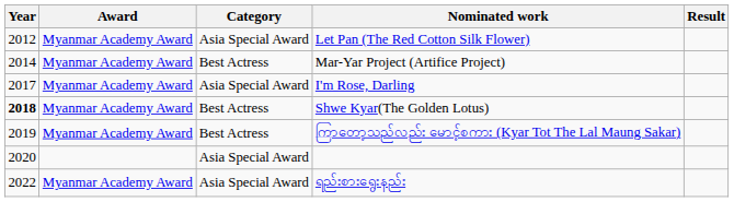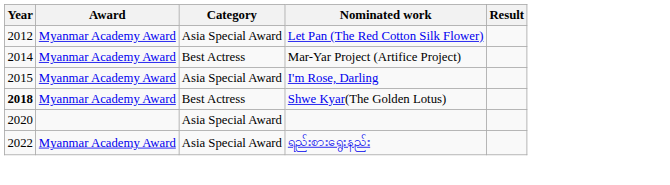 <table class="wikitable" style="font-size: 95%">
 <tr>
 <th>Year</th>
 <th>Award</th>
 <th>Category</th>
 <th>Nominated work</th>
 <th>Result</th>
 </tr>
 <tr>
 <td>2012</td>
 <td><a href='#'>Myanmar Academy Award</a></td>
 <td>Asia Special Award</td>
 <td><a href='#'>Let Pan (The Red Cotton Silk Flower)</a></td>
 <td></td>
 </tr>
 <tr>
 <td>2014</td>
 <td><a href='#'>Myanmar Academy Award</a></td>
 <td>Best Actress</td>
 <td>Mar-Yar Project (Artifice Project)</td>
 <td></td>
 </tr>
 <tr>
-<td>2017</td>
+<td>2015</td>
 <td><a href='#'>Myanmar Academy Award</a></td>
 <td>Asia Special Award</td>
 <td><a href='#'>I'm Rose, Darling</a></td>
 <td></td>
 </tr>
 <tr>
 <td><strong>2018</strong></td>
 <td><a href='#'>Myanmar Academy Award</a></td>
 <td>Best Actress</td>
 <td><a href='#'>Shwe Kyar</a>(The Golden Lotus)</td>
-<td></td>
-</tr>
-<tr>
-<td>2019</td>
-<td><a href='#'>Myanmar Academy Award</a></td>
-<td>Best Actress</td>
-<td><a href='#'>ကြာတော့သည်လည်း မောင့်စကား (Kyar Tot The Lal Maung Sakar)</a></td>
 <td></td>
 </tr>
 <tr>
 <td>2020</td>
 <td></td>
 <td>Asia Special Award</td>
 <td></td>
 <td></td>
 </tr>
 <tr>
 <td>2022</td>
 <td><a href='#'>Myanmar Academy Award</a></td>
 <td>Asia Special Award</td>
 <td><a href='#'>ရည်းစားရွေးနည်း</a></td>
 <td></td>
 </tr>
 </table>
